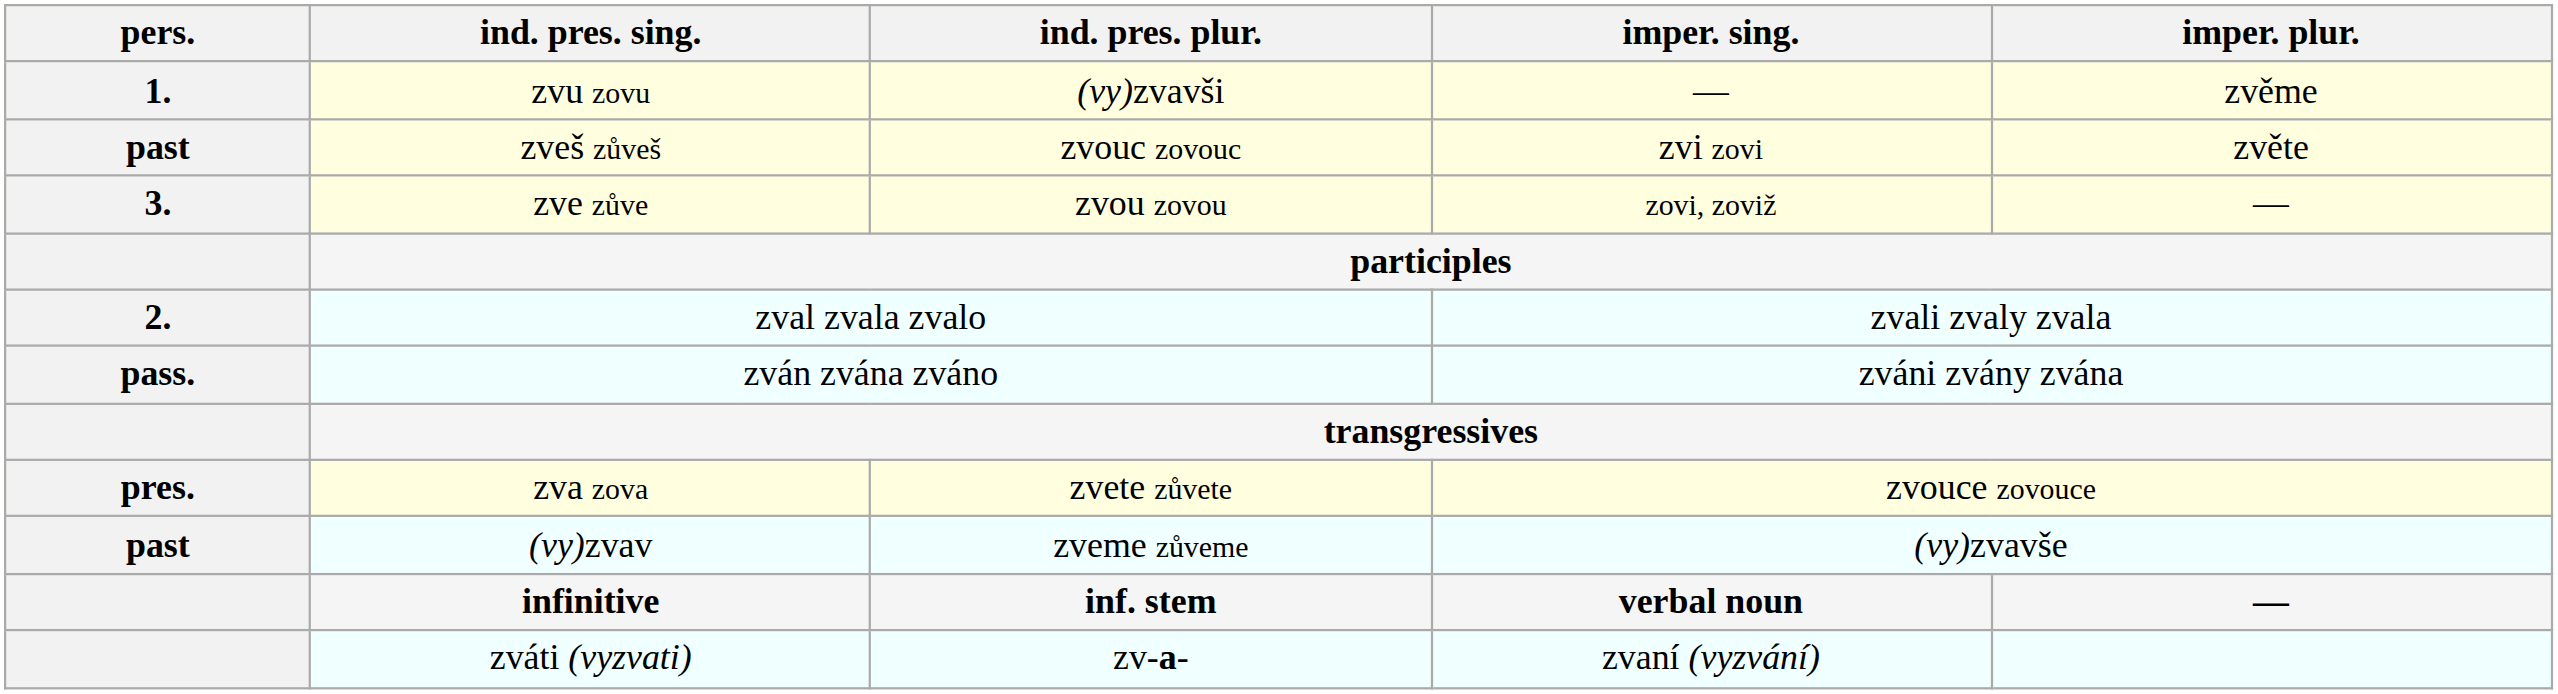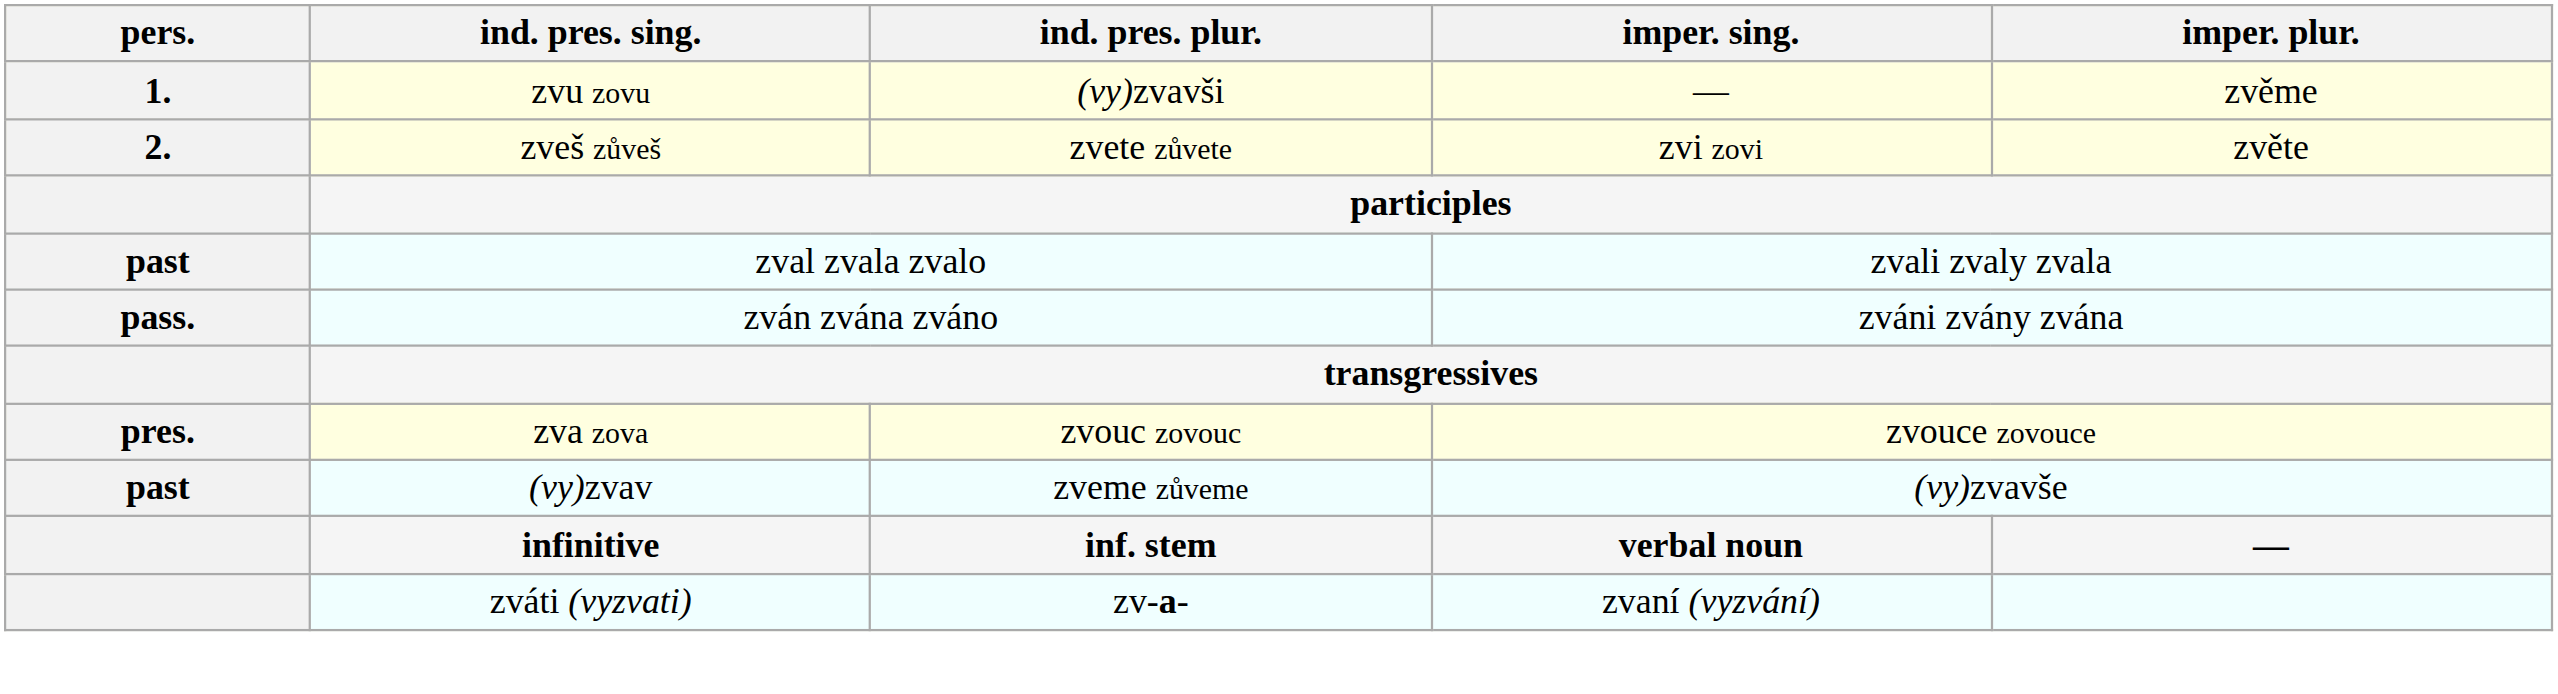 <table class="wikitable" border="1" width=90% style="text-align:center; background:lightyellow">
 <tr>
 <th>pers.</th>
 <th width=22%>ind. pres. sing.</th>
 <th width=22%>ind. pres. plur.</th>
 <th width=22%>imper. sing.</th>
 <th width=22%>imper. plur.</th>
 </tr>
 <tr>
 <th>1.</th>
 <td>zvu <small>zovu</small></td>
 <td><em>(vy)</em>zvavši</td>
 <td>—</td>
 <td>zvěme</td>
 </tr>
 <tr>
-<th>past</th>
+<th>2.</th>
 <td>zveš <small>zůveš</small></td>
-<td>zvouc <small>zovouc</small></td>
+<td>zvete <small>zůvete</small></td>
 <td>zvi <small>zovi</small></td>
 <td>zvěte</td>
-</tr>
-<tr>
-<th>3.</th>
-<td>zve <small>zůve</small></td>
-<td>zvou <small>zovou</small></td>
-<td><small>zovi, zoviž</small></td>
-<td>—</td>
 </tr>
 <tr style="font-weight:bold; background:whitesmoke">
 <th> </th>
 <td colspan=4>participles</td>
 </tr>
 <tr style="background:azure">
-<th>2.</th>
+<th>past</th>
 <td colspan=2>zval zvala zvalo</td>
 <td colspan=2>zvali zvaly zvala</td>
 </tr>
 <tr style="background:azure">
 <th>pass.</th>
 <td colspan=2>zván zvána zváno</td>
 <td colspan=2>zváni zvány zvána</td>
 </tr>
 <tr style="font-weight:bold; background:whitesmoke">
 <th> </th>
 <td colspan=4>transgressives</td>
 </tr>
 <tr>
 <th>pres.</th>
 <td>zva <small>zova</small></td>
-<td>zvete <small>zůvete</small></td>
+<td>zvouc <small>zovouc</small></td>
 <td colspan=2>zvouce <small>zovouce</small></td>
 </tr>
 <tr style="background:azure">
 <th>past</th>
 <td><em>(vy)</em>zvav</td>
 <td>zveme <small>zůveme</small></td>
 <td colspan=2><em>(vy)</em>zvavše</td>
 </tr>
 <tr style="font-weight:bold; background:whitesmoke">
 <th> </th>
 <td>infinitive</td>
 <td>inf. stem</td>
 <td>verbal noun</td>
 <td>—</td>
 </tr>
 <tr style="background:azure">
 <th> </th>
 <td>zváti <em>(vyzvati)</em></td>
 <td>zv-<strong>a</strong>-</td>
 <td>zvaní <em>(vyzvání)</em></td>
 <td></td>
 </tr>
 </table>
